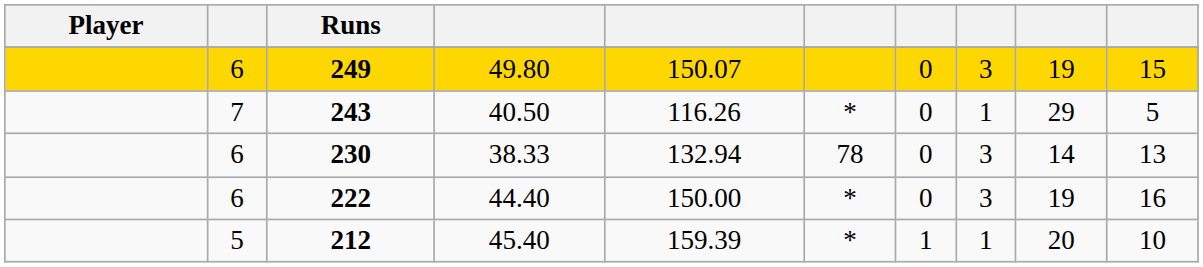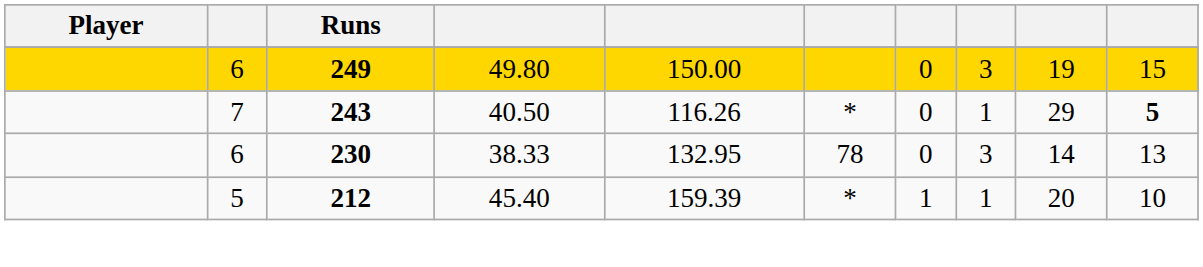 <table class="wikitable sortable" style="text-align: center; width:80%">
 <tr>
 <th>Player</th>
 <th></th>
 <th>Runs</th>
 <th></th>
 <th></th>
 <th></th>
 <th></th>
 <th></th>
 <th></th>
 <th></th>
 </tr>
 <tr>
 </tr>
 <tr style="background:gold;">
 <td style="text-align:left"> </td>
 <td>6</td>
 <td><strong>249</strong></td>
 <td>49.80</td>
-<td>150.07</td>
+<td>150.00</td>
 <td></td>
 <td>0</td>
 <td>3</td>
 <td>19</td>
 <td>15</td>
 </tr>
 <tr>
 <td style="text-align:left"> </td>
 <td>7</td>
 <td><strong>243</strong></td>
 <td>40.50</td>
 <td>116.26</td>
 <td>*</td>
 <td>0</td>
 <td>1</td>
 <td>29</td>
-<td>5</td>
+<td><strong>5</strong></td>
 </tr>
 <tr>
 <td style="text-align:left"> </td>
 <td>6</td>
 <td><strong>230</strong></td>
 <td>38.33</td>
-<td>132.94</td>
+<td>132.95</td>
 <td>78</td>
 <td>0</td>
 <td>3</td>
 <td>14</td>
 <td>13</td>
-</tr>
-<tr>
-<td style="text-align:left"> </td>
-<td>6</td>
-<td><strong>222</strong></td>
-<td>44.40</td>
-<td>150.00</td>
-<td>*</td>
-<td>0</td>
-<td>3</td>
-<td>19</td>
-<td>16</td>
 </tr>
 <tr>
 <td style="text-align:left"> </td>
 <td>5</td>
 <td><strong>212</strong></td>
 <td>45.40</td>
 <td>159.39</td>
 <td>*</td>
 <td>1</td>
 <td>1</td>
 <td>20</td>
 <td>10</td>
 </tr>
 </table>
